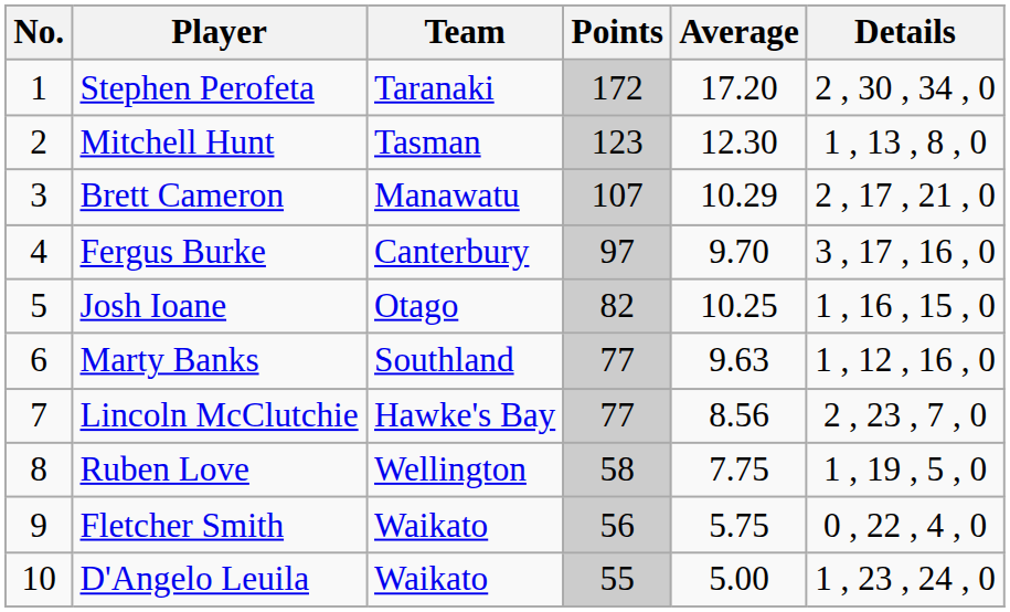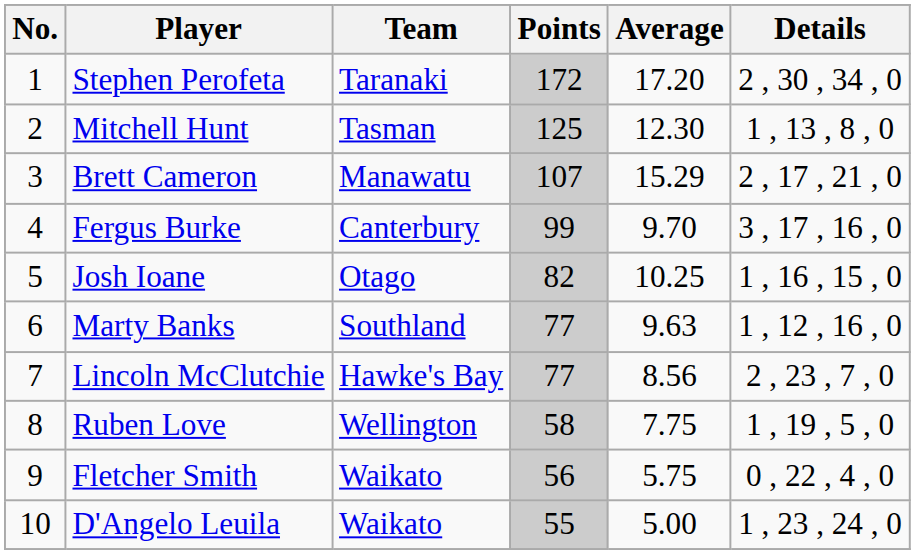 <table class="wikitable" style="text-align:center">
 <tr>
 <th>No.</th>
 <th>Player</th>
 <th>Team</th>
 <th>Points</th>
 <th>Average</th>
 <th>Details</th>
 </tr>
 <tr>
 <td>1</td>
 <td style="text-align:left"><a href='#'>Stephen Perofeta</a></td>
 <td style="text-align:left"><a href='#'>Taranaki</a></td>
 <td style="background:#ccc">172</td>
 <td>17.20</td>
 <td>2 , 30 , 34 , 0 </td>
 </tr>
 <tr>
 <td>2</td>
 <td style="text-align:left"><a href='#'>Mitchell Hunt</a></td>
 <td style="text-align:left"><a href='#'>Tasman</a></td>
-<td style="background:#ccc">123</td>
+<td style="background:#ccc">125</td>
 <td>12.30</td>
 <td>1 , 13 , 8 , 0 </td>
 </tr>
 <tr>
 <td>3</td>
 <td style="text-align:left"><a href='#'>Brett Cameron</a></td>
 <td style="text-align:left"><a href='#'>Manawatu</a></td>
 <td style="background:#ccc">107</td>
-<td>10.29</td>
+<td>15.29</td>
 <td>2 , 17 , 21 , 0 </td>
 </tr>
 <tr>
 <td>4</td>
 <td style="text-align:left"><a href='#'>Fergus Burke</a></td>
 <td style="text-align:left"><a href='#'>Canterbury</a></td>
-<td style="background:#ccc">97</td>
+<td style="background:#ccc">99</td>
 <td>9.70</td>
 <td>3 , 17 , 16 , 0 </td>
 </tr>
 <tr>
 <td>5</td>
 <td style="text-align:left"><a href='#'>Josh Ioane</a></td>
 <td style="text-align:left"><a href='#'>Otago</a></td>
 <td style="background:#ccc">82</td>
 <td>10.25</td>
 <td>1 , 16 , 15 , 0 </td>
 </tr>
 <tr>
 <td>6</td>
 <td style="text-align:left"><a href='#'>Marty Banks</a></td>
 <td style="text-align:left"><a href='#'>Southland</a></td>
 <td style="background:#ccc">77</td>
 <td>9.63</td>
 <td>1 , 12 , 16 , 0 </td>
 </tr>
 <tr>
 <td>7</td>
 <td style="text-align:left"><a href='#'>Lincoln McClutchie</a></td>
 <td style="text-align:left"><a href='#'>Hawke's Bay</a></td>
 <td style="background:#ccc">77</td>
 <td>8.56</td>
 <td>2 , 23 , 7 , 0 </td>
 </tr>
 <tr>
 <td>8</td>
 <td style="text-align:left"><a href='#'>Ruben Love</a></td>
 <td style="text-align:left"><a href='#'>Wellington</a></td>
 <td style="background:#ccc">58</td>
 <td>7.75</td>
 <td>1 , 19 , 5 , 0 </td>
 </tr>
 <tr>
 <td>9</td>
 <td style="text-align:left"><a href='#'>Fletcher Smith</a></td>
 <td style="text-align:left"><a href='#'>Waikato</a></td>
 <td style="background:#ccc">56</td>
 <td>5.75</td>
 <td>0 , 22 , 4 , 0 </td>
 </tr>
 <tr>
 <td>10</td>
 <td style="text-align:left"><a href='#'>D'Angelo Leuila</a></td>
 <td style="text-align:left"><a href='#'>Waikato</a></td>
 <td style="background:#ccc">55</td>
 <td>5.00</td>
 <td>1 , 23 , 24 , 0 </td>
 </tr>
 </table>
